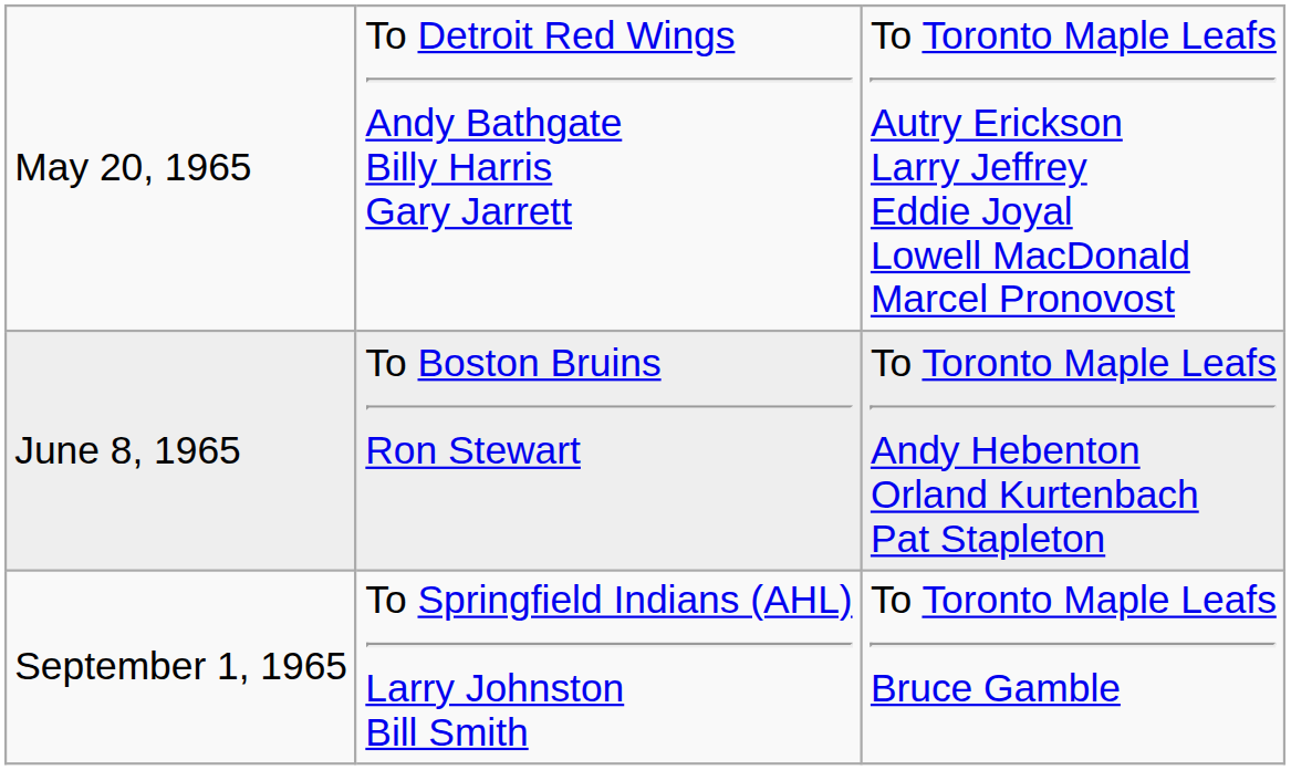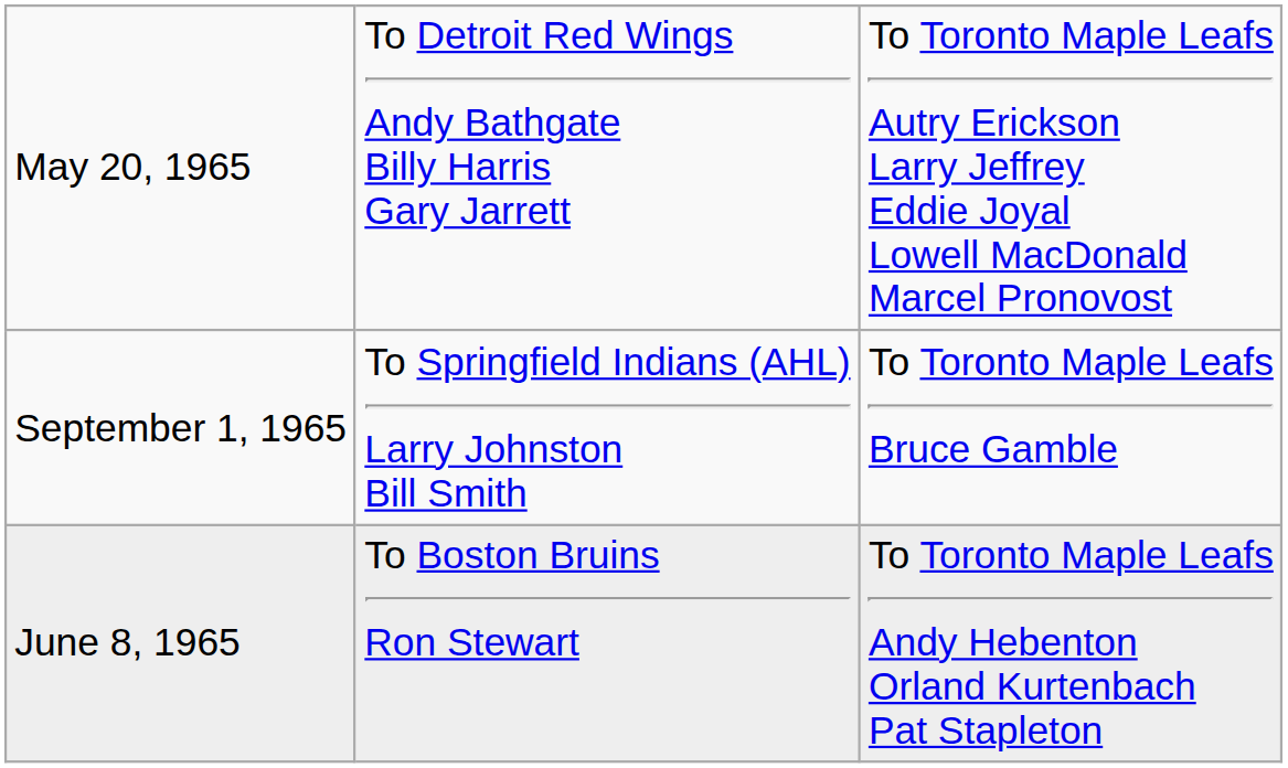 <table class="wikitable">
 <tr>
 <td>May 20, 1965</td>
 <td valign="top">To <a href='#'>Detroit Red Wings</a><hr><a href='#'>Andy Bathgate</a> <br> <a href='#'>Billy Harris</a> <br> <a href='#'>Gary Jarrett</a></td>
 <td valign="top">To <a href='#'>Toronto Maple Leafs</a><hr><a href='#'>Autry Erickson</a> <br> <a href='#'>Larry Jeffrey</a> <br> <a href='#'>Eddie Joyal</a> <br> <a href='#'>Lowell MacDonald</a> <br> <a href='#'>Marcel Pronovost</a></td>
 </tr>
+<tr>
+<td>September 1, 1965</td>
+<td valign="top">To <a href='#'>Springfield Indians (AHL)</a><hr><a href='#'>Larry Johnston</a> <br> <a href='#'>Bill Smith</a></td>
+<td valign="top">To <a href='#'>Toronto Maple Leafs</a><hr><a href='#'>Bruce Gamble</a></td>
+</tr>
 <tr bgcolor="#eeeeee">
 <td>June 8, 1965</td>
 <td valign="top">To <a href='#'>Boston Bruins</a><hr><a href='#'>Ron Stewart</a></td>
 <td valign="top">To <a href='#'>Toronto Maple Leafs</a><hr><a href='#'>Andy Hebenton</a> <br> <a href='#'>Orland Kurtenbach</a> <br> <a href='#'>Pat Stapleton</a></td>
 </tr>
-<tr>
-<td>September 1, 1965</td>
-<td valign="top">To <a href='#'>Springfield Indians (AHL)</a><hr><a href='#'>Larry Johnston</a> <br> <a href='#'>Bill Smith</a></td>
-<td valign="top">To <a href='#'>Toronto Maple Leafs</a><hr><a href='#'>Bruce Gamble</a></td>
-</tr>
 </table>
